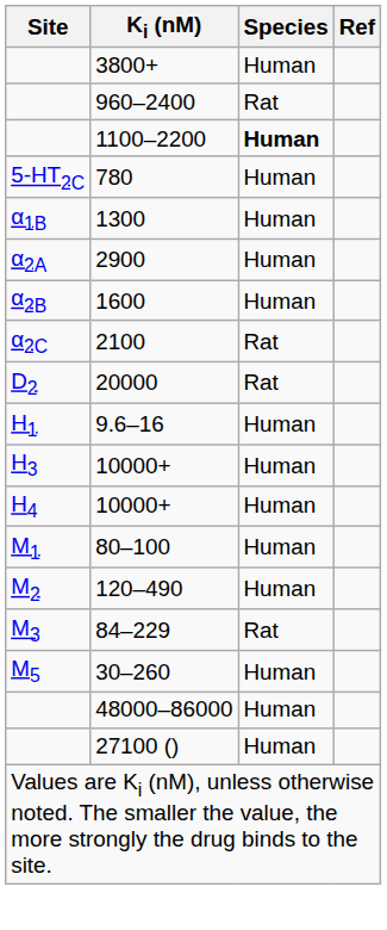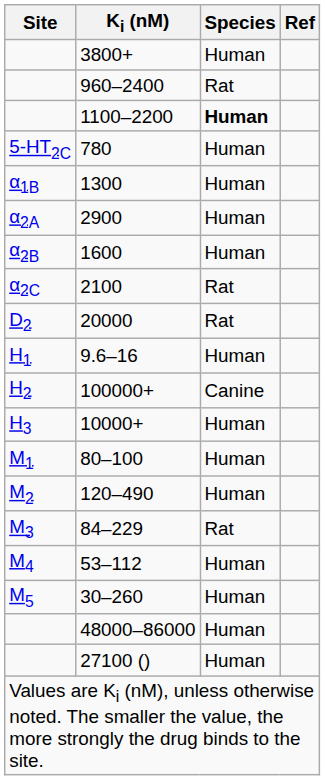 <table class="wikitable floatright sortable" style="font-size:small;">
 <tr>
 <th data-sortable>Site</th>
 <th>K<sub>i</sub> (nM)</th>
 <th>Species</th>
 <th>Ref</th>
 </tr>
 <tr>
 <td></td>
 <td>3800+</td>
 <td>Human</td>
 <td></td>
 </tr>
 <tr>
 <td></td>
 <td>960–2400</td>
 <td>Rat</td>
 <td></td>
 </tr>
 <tr>
 <td></td>
 <td>1100–2200</td>
 <td><strong>Human</strong></td>
 <td></td>
 </tr>
 <tr>
 <td><a href='#'>5-HT<sub>2C</sub></a></td>
 <td>780</td>
 <td>Human</td>
 <td></td>
 </tr>
 <tr>
 <td><a href='#'>α<sub>1B</sub></a></td>
 <td>1300</td>
 <td>Human</td>
 <td></td>
 </tr>
 <tr>
 <td><a href='#'>α<sub>2A</sub></a></td>
 <td>2900</td>
 <td>Human</td>
 <td></td>
 </tr>
 <tr>
 <td><a href='#'>α<sub>2B</sub></a></td>
 <td>1600</td>
 <td>Human</td>
 <td></td>
 </tr>
 <tr>
 <td><a href='#'>α<sub>2C</sub></a></td>
 <td>2100</td>
 <td>Rat</td>
 <td></td>
 </tr>
 <tr>
 <td><a href='#'>D<sub>2</sub></a></td>
 <td>20000</td>
 <td>Rat</td>
 <td></td>
 </tr>
 <tr>
 <td><a href='#'>H<sub>1</sub></a></td>
 <td>9.6–16</td>
 <td>Human</td>
 <td></td>
 </tr>
 <tr>
-<td><a href='#'>H<sub>3</sub></a></td>
-<td>10000+</td>
-<td>Human</td>
+<td><a href='#'>H<sub>2</sub></a></td>
+<td>100000+</td>
+<td>Canine</td>
 <td></td>
 </tr>
 <tr>
-<td><a href='#'>H<sub>4</sub></a></td>
+<td><a href='#'>H<sub>3</sub></a></td>
 <td>10000+</td>
 <td>Human</td>
 <td></td>
 </tr>
 <tr>
 <td><a href='#'>M<sub>1</sub></a></td>
 <td>80–100</td>
 <td>Human</td>
 <td></td>
 </tr>
 <tr>
 <td><a href='#'>M<sub>2</sub></a></td>
 <td>120–490</td>
 <td>Human</td>
 <td></td>
 </tr>
 <tr>
 <td><a href='#'>M<sub>3</sub></a></td>
 <td>84–229</td>
 <td>Rat</td>
+<td></td>
+</tr>
+<tr>
+<td><a href='#'>M<sub>4</sub></a></td>
+<td>53–112</td>
+<td>Human</td>
 <td></td>
 </tr>
 <tr>
 <td><a href='#'>M<sub>5</sub></a></td>
 <td>30–260</td>
 <td>Human</td>
 <td></td>
 </tr>
 <tr>
 <td></td>
 <td>48000–86000</td>
 <td>Human</td>
 <td></td>
 </tr>
 <tr>
 <td></td>
 <td>27100 ()</td>
 <td>Human</td>
 <td></td>
 </tr>
 <tr class="sortbottom">
 <td colspan="4" style="width: 1px;">Values are K<sub>i</sub> (nM), unless otherwise noted. The smaller the value, the more strongly the drug binds to the site.</td>
 </tr>
 </table>
